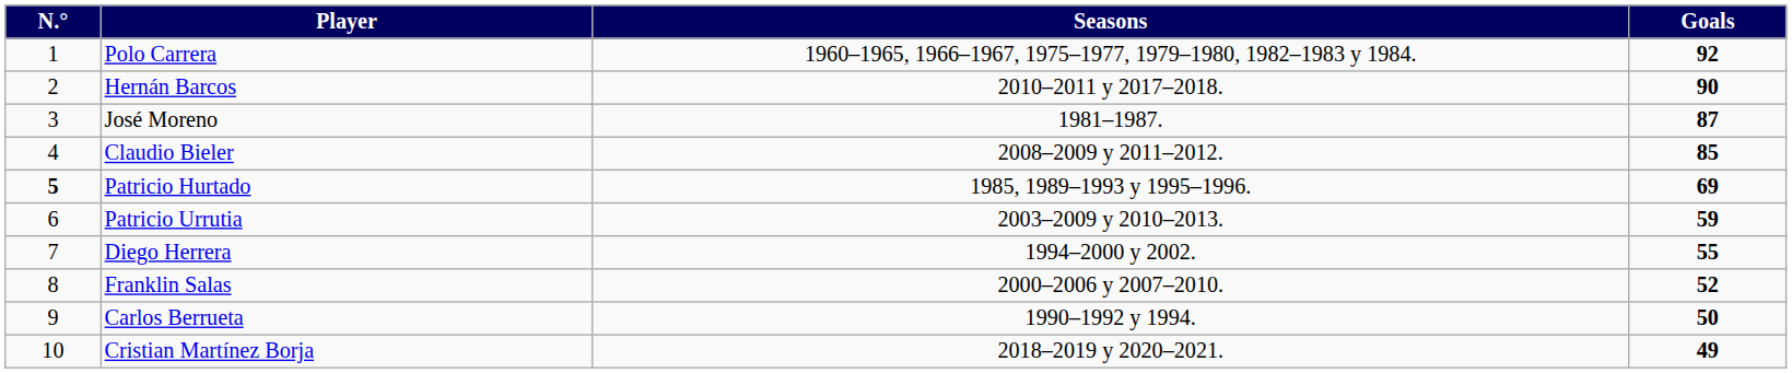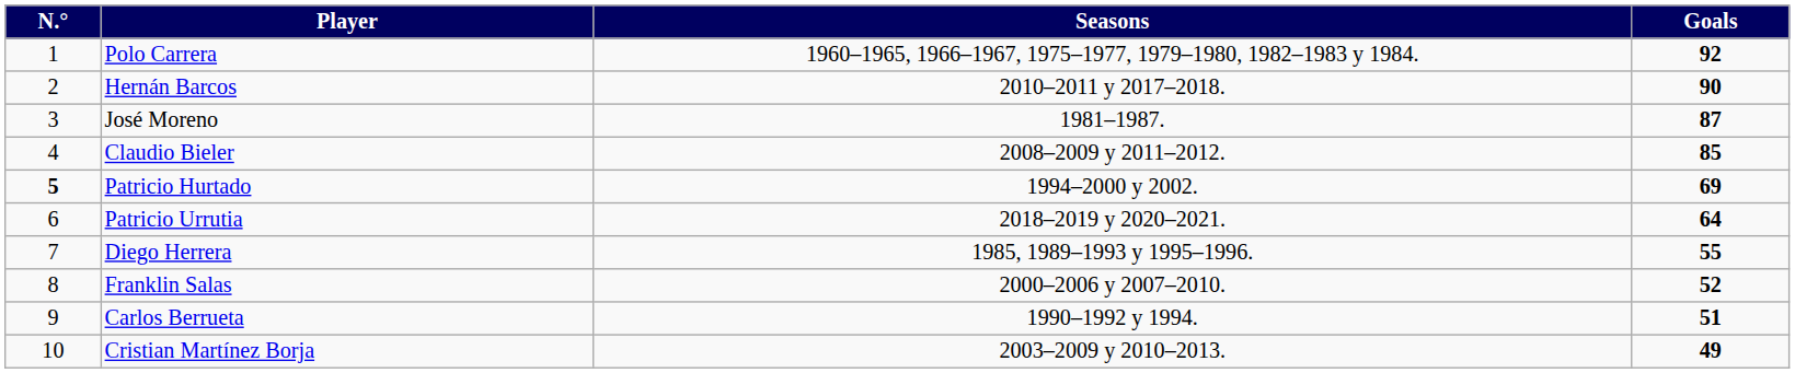 <table width="60%" border="1" cellpadding="2" cellspacing="1" style="background: #f9f9f9; border: 1px #aaa solid; border-collapse: collapse; font-size: 92%; text-align: center;">
 <tr style="color:white;" bgcolor=#000060>
 <th width="5.37%"><strong>N.°</strong></th>
 <th width="27.6%"><strong>Player</strong></th>
 <th width="58.16%"><strong>Seasons</strong></th>
 <th width="8.87%"><strong>Goals</strong></th>
 </tr>
 <tr>
 <td>1</td>
 <td align="left"> <a href='#'>Polo Carrera</a></td>
 <td>1960–1965, 1966–1967, 1975–1977, 1979–1980, 1982–1983 y 1984.</td>
 <td><strong>92</strong></td>
 </tr>
 <tr>
 <td>2</td>
 <td align="left"> <a href='#'>Hernán Barcos</a></td>
 <td>2010–2011 y 2017–2018.</td>
 <td><strong>90</strong></td>
 </tr>
 <tr>
 <td>3</td>
 <td align="left"> José Moreno</td>
 <td>1981–1987.</td>
 <td><strong>87</strong></td>
 </tr>
 <tr>
 <td>4</td>
 <td align="left"> <a href='#'>Claudio Bieler</a></td>
 <td>2008–2009 y 2011–2012.</td>
 <td><strong>85</strong></td>
 </tr>
 <tr>
 <td><strong>5</strong></td>
 <td align="left"> <a href='#'>Patricio Hurtado</a></td>
-<td>1985, 1989–1993 y 1995–1996.</td>
+<td>1994–2000 y 2002.</td>
 <td><strong>69</strong></td>
 </tr>
 <tr>
 <td>6</td>
 <td align="left"> <a href='#'>Patricio Urrutia</a></td>
-<td>2003–2009 y 2010–2013.</td>
-<td><strong>59</strong></td>
+<td>2018–2019 y 2020–2021.</td>
+<td><strong>64</strong></td>
 </tr>
 <tr>
 <td>7</td>
 <td align="left"> <a href='#'>Diego Herrera</a></td>
-<td>1994–2000 y 2002.</td>
+<td>1985, 1989–1993 y 1995–1996.</td>
 <td><strong>55</strong></td>
 </tr>
 <tr>
 <td>8</td>
 <td align="left"> <a href='#'>Franklin Salas</a></td>
 <td>2000–2006 y 2007–2010.</td>
 <td><strong>52</strong></td>
 </tr>
 <tr>
 <td>9</td>
 <td align="left"> <a href='#'>Carlos Berrueta</a></td>
 <td>1990–1992 y 1994.</td>
-<td><strong>50</strong></td>
+<td><strong>51</strong></td>
 </tr>
 <tr>
 <td>10</td>
 <td align="left"> <a href='#'>Cristian Martínez Borja</a></td>
-<td>2018–2019 y 2020–2021.</td>
+<td>2003–2009 y 2010–2013.</td>
 <td><strong>49</strong></td>
 </tr>
 </table>
